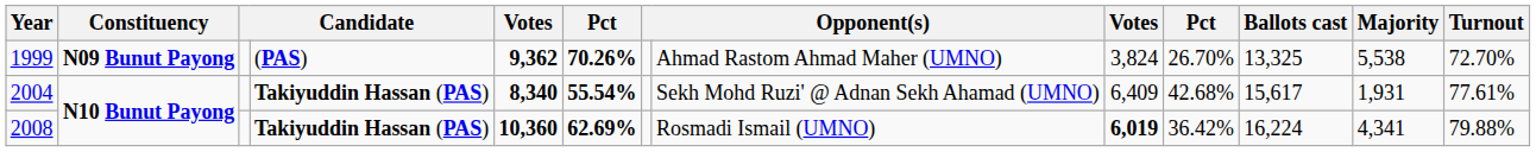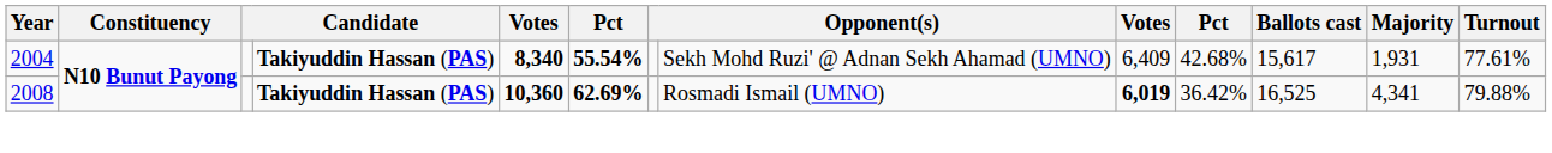 <table class="wikitable" style="margin:0.5em ; font-size:95%">
 <tr>
 <th>Year</th>
 <th>Constituency</th>
 <th colspan=2>Candidate</th>
 <th>Votes</th>
 <th>Pct</th>
 <th colspan=2>Opponent(s)</th>
 <th>Votes</th>
 <th>Pct</th>
 <th>Ballots cast</th>
 <th>Majority</th>
 <th>Turnout</th>
-</tr>
-<tr>
-<td><a href='#'>1999</a></td>
-<td><strong>N09 <a href='#'>Bunut Payong</a></strong></td>
-<td></td>
-<td><strong></strong> (<a href='#'><strong>PAS</strong></a>)</td>
-<td align="right"><strong>9,362</strong></td>
-<td><strong>70.26%</strong></td>
-<td></td>
-<td>Ahmad Rastom Ahmad Maher (<a href='#'>UMNO</a>)</td>
-<td align="right">3,824</td>
-<td>26.70%</td>
-<td>13,325</td>
-<td>5,538</td>
-<td>72.70%</td>
 </tr>
 <tr>
 <td><a href='#'>2004</a></td>
 <td rowspan=2><strong>N10 <a href='#'>Bunut Payong</a></strong></td>
 <td></td>
 <td><strong>Takiyuddin Hassan</strong> (<a href='#'><strong>PAS</strong></a>)</td>
 <td align="right"><strong>8,340</strong></td>
 <td><strong>55.54%</strong></td>
 <td></td>
 <td>Sekh Mohd Ruzi' @ Adnan Sekh Ahamad (<a href='#'>UMNO</a>)</td>
 <td align="right">6,409</td>
 <td>42.68%</td>
 <td>15,617</td>
 <td>1,931</td>
 <td>77.61%</td>
 </tr>
 <tr>
 <td><a href='#'>2008</a></td>
 <td></td>
 <td><strong>Takiyuddin Hassan</strong> (<a href='#'><strong>PAS</strong></a>)</td>
 <td align="right"><strong>10,360</strong></td>
 <td><strong>62.69%</strong></td>
 <td></td>
 <td>Rosmadi Ismail (<a href='#'>UMNO</a>)</td>
 <td align="right"><strong>6,019</strong></td>
 <td>36.42%</td>
-<td>16,224</td>
+<td>16,525</td>
 <td>4,341</td>
 <td>79.88%</td>
 </tr>
 </table>
